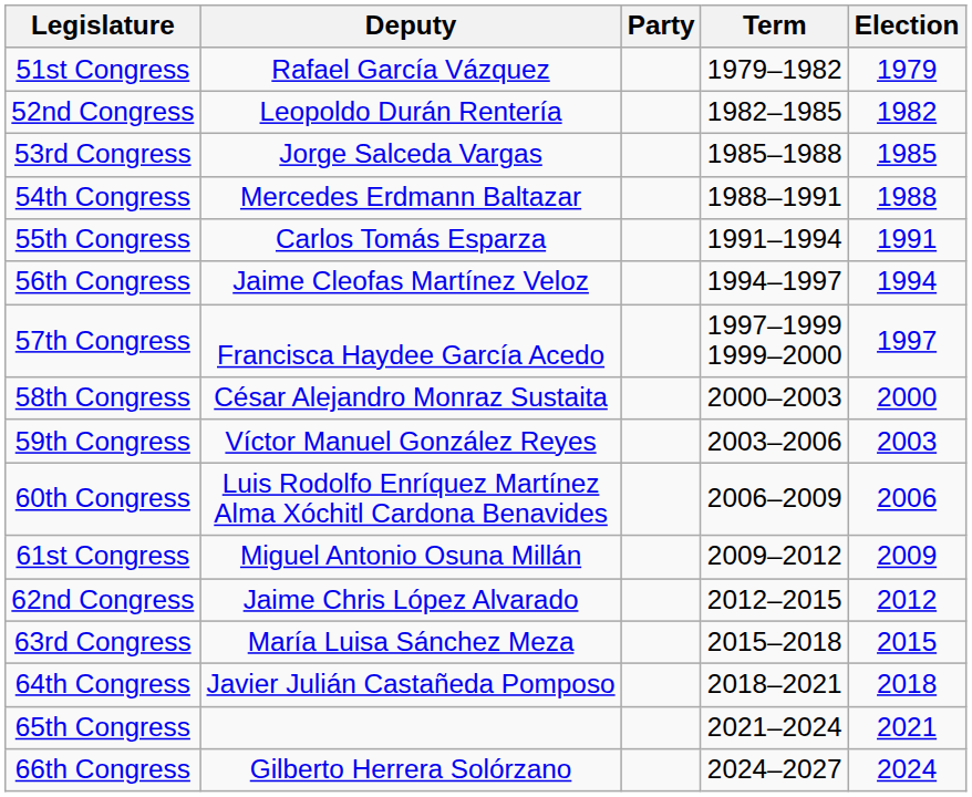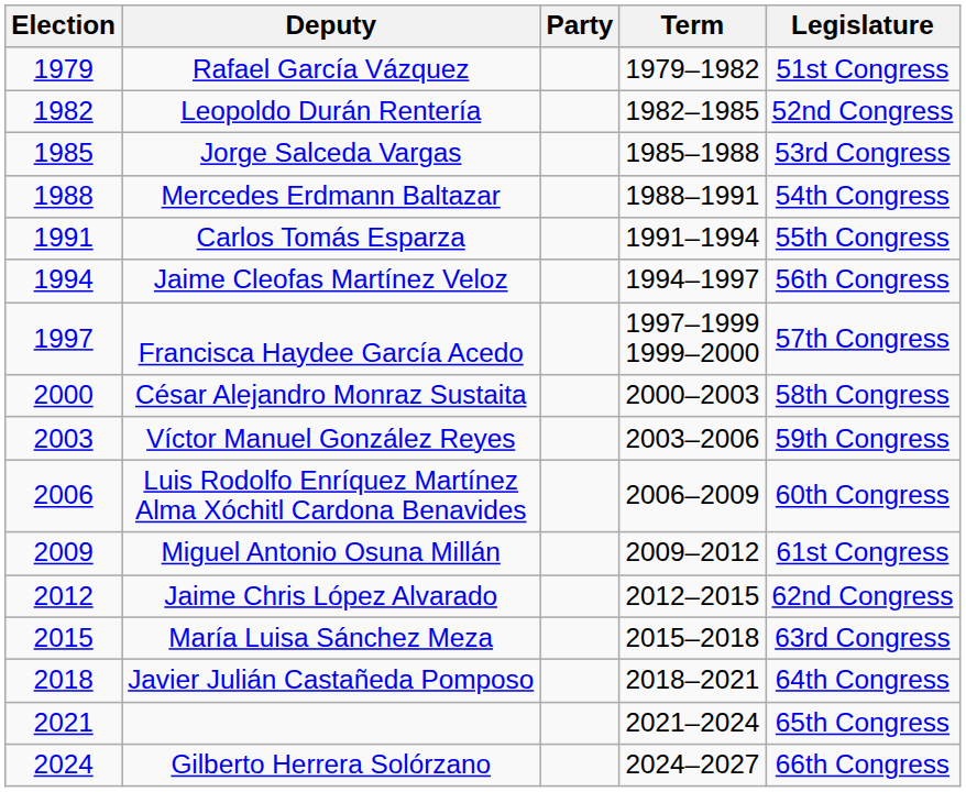 <table class="wikitable sortable" style="text-align: center">
 <tr>
-<th class="unsortable">Legislature</th>
+<th>Election</th>
 <th class="unsortable">Deputy</th>
 <th class="unsortable">Party</th>
 <th class="unsortable">Term</th>
-<th>Election</th>
+<th class="unsortable">Legislature</th>
 </tr>
 <tr>
-<td><a href='#'>51st Congress</a></td>
+<td><a href='#'>1979</a></td>
 <td><a href='#'>Rafael García Vázquez</a></td>
 <td></td>
 <td>1979–1982</td>
-<td><a href='#'>1979</a></td>
+<td><a href='#'>51st Congress</a></td>
 </tr>
 <tr>
-<td><a href='#'>52nd Congress</a></td>
+<td><a href='#'>1982</a></td>
 <td><a href='#'>Leopoldo Durán Rentería</a></td>
 <td></td>
 <td>1982–1985</td>
-<td><a href='#'>1982</a></td>
+<td><a href='#'>52nd Congress</a></td>
 </tr>
 <tr>
-<td><a href='#'>53rd Congress</a></td>
+<td><a href='#'>1985</a></td>
 <td><a href='#'>Jorge Salceda Vargas</a></td>
 <td></td>
 <td>1985–1988</td>
-<td><a href='#'>1985</a></td>
+<td><a href='#'>53rd Congress</a></td>
 </tr>
 <tr>
-<td><a href='#'>54th Congress</a></td>
+<td><a href='#'>1988</a></td>
 <td><a href='#'>Mercedes Erdmann Baltazar</a></td>
 <td></td>
 <td>1988–1991</td>
-<td><a href='#'>1988</a></td>
+<td><a href='#'>54th Congress</a></td>
 </tr>
 <tr>
-<td><a href='#'>55th Congress</a></td>
+<td><a href='#'>1991</a></td>
 <td><a href='#'>Carlos Tomás Esparza</a></td>
 <td></td>
 <td>1991–1994</td>
-<td><a href='#'>1991</a></td>
+<td><a href='#'>55th Congress</a></td>
 </tr>
 <tr>
-<td><a href='#'>56th Congress</a></td>
+<td><a href='#'>1994</a></td>
 <td><a href='#'>Jaime Cleofas Martínez Veloz</a></td>
 <td></td>
 <td>1994–1997</td>
-<td><a href='#'>1994</a></td>
+<td><a href='#'>56th Congress</a></td>
 </tr>
 <tr>
-<td><a href='#'>57th Congress</a></td>
+<td><a href='#'>1997</a></td>
 <td><br><a href='#'>Francisca Haydee García Acedo</a></td>
 <td></td>
 <td>1997–1999<br>1999–2000</td>
-<td><a href='#'>1997</a></td>
+<td><a href='#'>57th Congress</a></td>
 </tr>
 <tr>
-<td><a href='#'>58th Congress</a></td>
+<td><a href='#'>2000</a></td>
 <td><a href='#'>César Alejandro Monraz Sustaita</a></td>
 <td></td>
 <td>2000–2003</td>
-<td><a href='#'>2000</a></td>
+<td><a href='#'>58th Congress</a></td>
 </tr>
 <tr>
-<td><a href='#'>59th Congress</a></td>
+<td><a href='#'>2003</a></td>
 <td><a href='#'>Víctor Manuel González Reyes</a></td>
 <td></td>
 <td>2003–2006</td>
-<td><a href='#'>2003</a></td>
+<td><a href='#'>59th Congress</a></td>
 </tr>
 <tr>
-<td><a href='#'>60th Congress</a></td>
+<td><a href='#'>2006</a></td>
 <td><a href='#'>Luis Rodolfo Enríquez Martínez</a><br><a href='#'>Alma Xóchitl Cardona Benavides</a></td>
 <td></td>
 <td>2006–2009</td>
-<td><a href='#'>2006</a></td>
+<td><a href='#'>60th Congress</a></td>
 </tr>
 <tr>
-<td><a href='#'>61st Congress</a></td>
+<td><a href='#'>2009</a></td>
 <td><a href='#'>Miguel Antonio Osuna Millán</a></td>
 <td></td>
 <td>2009–2012</td>
-<td><a href='#'>2009</a></td>
+<td><a href='#'>61st Congress</a></td>
 </tr>
 <tr>
-<td><a href='#'>62nd Congress</a></td>
+<td><a href='#'>2012</a></td>
 <td><a href='#'>Jaime Chris López Alvarado</a></td>
 <td></td>
 <td>2012–2015</td>
-<td><a href='#'>2012</a></td>
+<td><a href='#'>62nd Congress</a></td>
 </tr>
 <tr>
-<td><a href='#'>63rd Congress</a></td>
+<td><a href='#'>2015</a></td>
 <td><a href='#'>María Luisa Sánchez Meza</a></td>
 <td></td>
 <td>2015–2018</td>
-<td><a href='#'>2015</a></td>
+<td><a href='#'>63rd Congress</a></td>
 </tr>
 <tr>
-<td><a href='#'>64th Congress</a></td>
+<td><a href='#'>2018</a></td>
 <td><a href='#'>Javier Julián Castañeda Pomposo</a></td>
 <td> </td>
 <td>2018–2021</td>
-<td><a href='#'>2018</a></td>
+<td><a href='#'>64th Congress</a></td>
 </tr>
 <tr>
-<td><a href='#'>65th Congress</a></td>
+<td><a href='#'>2021</a></td>
 <td></td>
 <td></td>
 <td>2021–2024</td>
-<td><a href='#'>2021</a></td>
+<td><a href='#'>65th Congress</a></td>
 </tr>
 <tr>
-<td><a href='#'>66th Congress</a></td>
+<td><a href='#'>2024</a></td>
 <td><a href='#'>Gilberto Herrera Solórzano</a></td>
 <td></td>
 <td>2024–2027</td>
-<td><a href='#'>2024</a></td>
+<td><a href='#'>66th Congress</a></td>
 </tr>
 </table>
